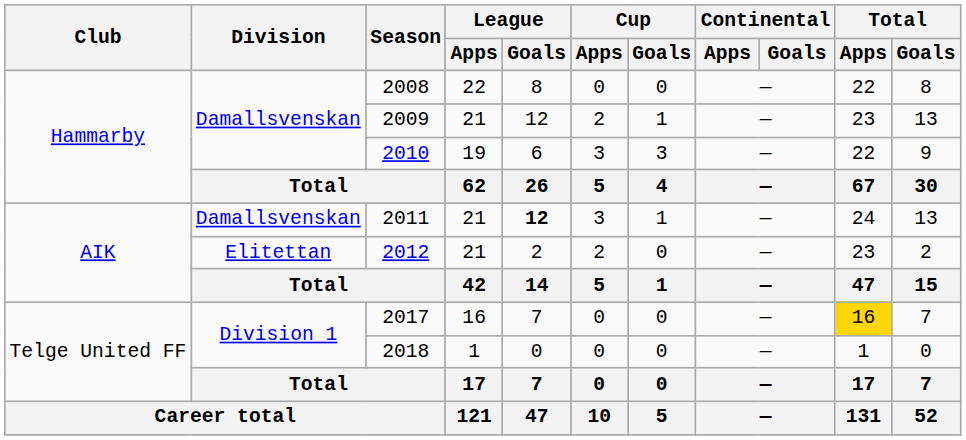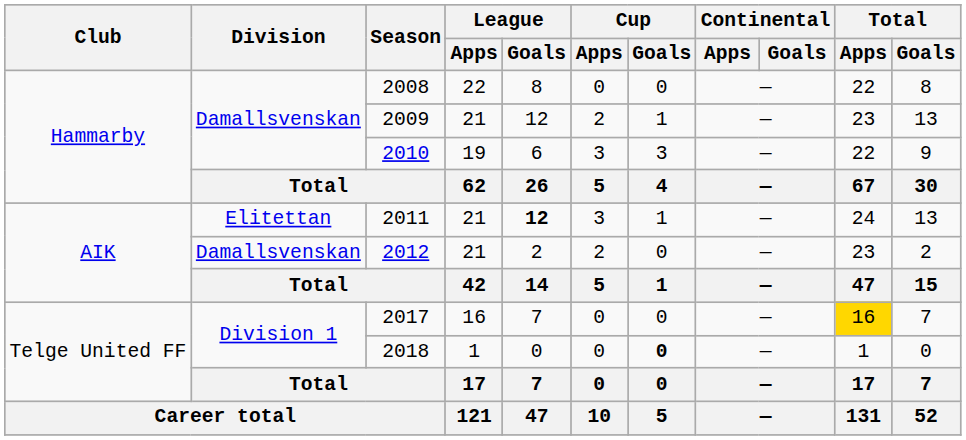 <table class="wikitable" style="font-size:90%; text-align:center;">
 <tr>
 <th rowspan="2">Club</th>
 <th rowspan="2">Division</th>
 <th rowspan="2">Season</th>
 <th colspan="2">League</th>
 <th colspan="2">Cup</th>
 <th colspan="2">Continental</th>
 <th colspan="2">Total</th>
 </tr>
 <tr>
 <th>Apps</th>
 <th>Goals</th>
 <th>Apps</th>
 <th>Goals</th>
 <th>Apps</th>
 <th>Goals</th>
 <th>Apps</th>
 <th>Goals</th>
 </tr>
 <tr>
 <td rowspan="4"><a href='#'>Hammarby</a></td>
 <td rowspan="3"><a href='#'>Damallsvenskan</a></td>
 <td>2008</td>
 <td>22</td>
 <td>8</td>
 <td>0</td>
 <td>0</td>
 <td colspan="2">—</td>
 <td>22</td>
 <td>8</td>
 </tr>
 <tr>
 <td>2009</td>
 <td>21</td>
 <td>12</td>
 <td>2</td>
 <td>1</td>
 <td colspan="2">—</td>
 <td>23</td>
 <td>13</td>
 </tr>
 <tr>
 <td><a href='#'>2010</a></td>
 <td>19</td>
 <td>6</td>
 <td>3</td>
 <td>3</td>
 <td colspan="2">—</td>
 <td>22</td>
 <td>9</td>
 </tr>
 <tr>
 <th colspan=2>Total</th>
 <th>62</th>
 <th>26</th>
 <th>5</th>
 <th>4</th>
 <th colspan=2>—</th>
 <th>67</th>
 <th>30</th>
 </tr>
 <tr>
 <td rowspan="3"><a href='#'>AIK</a></td>
-<td><a href='#'>Damallsvenskan</a></td>
+<td><a href='#'>Elitettan</a></td>
 <td>2011</td>
 <td>21</td>
 <td><strong>12</strong></td>
 <td>3</td>
 <td>1</td>
 <td colspan="2">—</td>
 <td>24</td>
 <td>13</td>
 </tr>
 <tr>
-<td><a href='#'>Elitettan</a></td>
+<td><a href='#'>Damallsvenskan</a></td>
 <td><a href='#'>2012</a></td>
 <td>21</td>
 <td>2</td>
 <td>2</td>
 <td>0</td>
 <td colspan="2">—</td>
 <td>23</td>
 <td>2</td>
 </tr>
 <tr>
 <th colspan=2>Total</th>
 <th>42</th>
 <th>14</th>
 <th>5</th>
 <th>1</th>
 <th colspan=2>—</th>
 <th>47</th>
 <th>15</th>
 </tr>
 <tr>
 <td rowspan="3">Telge United FF</td>
 <td rowspan="2"><a href='#'>Division 1</a></td>
 <td>2017</td>
 <td>16</td>
 <td>7</td>
 <td>0</td>
 <td>0</td>
 <td colspan="2">—</td>
 <td style="background: gold;">16</td>
 <td>7</td>
 </tr>
 <tr>
 <td>2018</td>
 <td>1</td>
 <td>0</td>
 <td>0</td>
-<td>0</td>
+<td><strong>0</strong></td>
 <td colspan="2">—</td>
 <td>1</td>
 <td>0</td>
 </tr>
 <tr>
 <th colspan=2>Total</th>
 <th>17</th>
 <th>7</th>
 <th>0</th>
 <th>0</th>
 <th colspan=2>—</th>
 <th>17</th>
 <th>7</th>
 </tr>
 <tr>
 <th colspan=3>Career total</th>
 <th>121</th>
 <th>47</th>
 <th>10</th>
 <th>5</th>
 <th colspan="2">—</th>
 <th>131</th>
 <th>52</th>
 </tr>
 </table>
